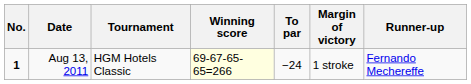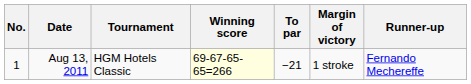 <table class="wikitable" style="font-size:95%;">
 <tr>
 <th>No.</th>
 <th>Date</th>
 <th>Tournament</th>
 <th>Winning score</th>
 <th>To par</th>
 <th>Margin of<br>victory</th>
 <th>Runner-up</th>
 </tr>
 <tr>
-<td align=center><strong>1</strong></td>
+<td align=center>1</td>
 <td align=right>Aug 13, <a href='#'>2011</a></td>
 <td>HGM Hotels Classic</td>
 <td style="background: lightyellow;">69-67-65-65=266</td>
-<td align=center>−24</td>
+<td align=center>−21</td>
 <td>1 stroke</td>
 <td> <a href='#'>Fernando Mechereffe</a></td>
 </tr>
 </table>
